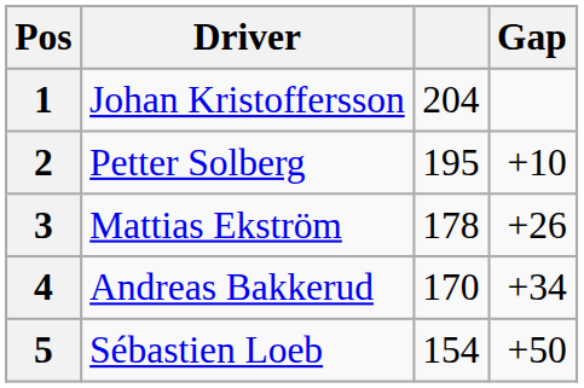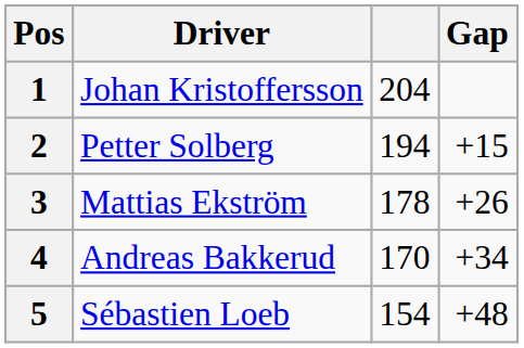 <table class="wikitable" style="font-size: 95%;">
 <tr>
 <th>Pos</th>
 <th>Driver</th>
 <th></th>
 <th>Gap</th>
 </tr>
 <tr>
 <th>1</th>
 <td> <a href='#'>Johan Kristoffersson</a></td>
 <td align="right">204</td>
 <td align="right"></td>
 </tr>
 <tr>
 <th>2</th>
 <td> <a href='#'>Petter Solberg</a></td>
-<td align="right">195</td>
-<td align="right">+10</td>
+<td align="right">194</td>
+<td align="right">+15</td>
 </tr>
 <tr>
 <th>3</th>
 <td> <a href='#'>Mattias Ekström</a></td>
 <td align="right">178</td>
 <td align="right">+26</td>
 </tr>
 <tr>
 <th>4</th>
 <td> <a href='#'>Andreas Bakkerud</a></td>
 <td align="right">170</td>
 <td align="right">+34</td>
 </tr>
 <tr>
 <th>5</th>
 <td> <a href='#'>Sébastien Loeb</a></td>
 <td align="right">154</td>
-<td align="right">+50</td>
+<td align="right">+48</td>
 </tr>
 </table>
